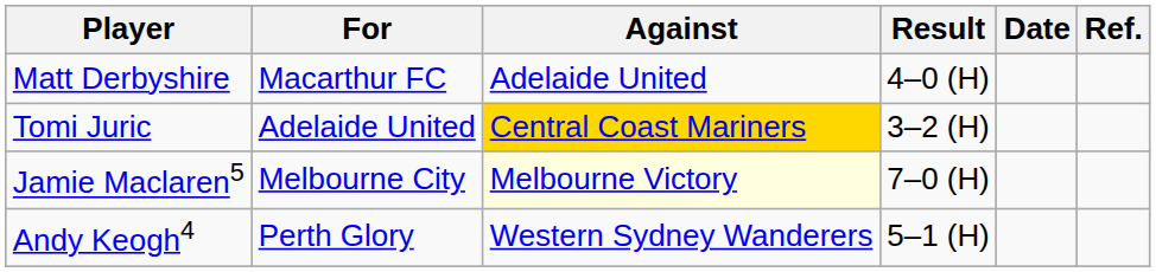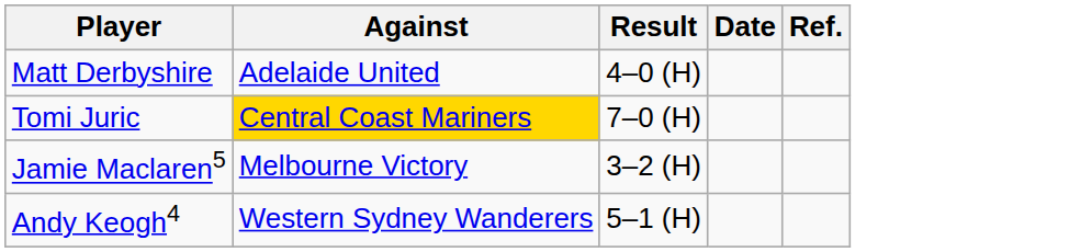 <table class="wikitable">
 <tr>
 <th>Player</th>
-<th>For</th>
 <th>Against</th>
 <th>Result</th>
 <th>Date</th>
 <th>Ref.</th>
 </tr>
 <tr>
 <td> <a href='#'>Matt Derbyshire</a></td>
-<td><a href='#'>Macarthur FC</a></td>
 <td><a href='#'>Adelaide United</a></td>
 <td>4–0 (H)</td>
 <td></td>
 <td></td>
 </tr>
 <tr>
 <td> <a href='#'>Tomi Juric</a></td>
-<td><a href='#'>Adelaide United</a></td>
 <td style="background: gold;"><a href='#'>Central Coast Mariners</a></td>
+<td>7–0 (H)</td>
+<td></td>
+<td></td>
+</tr>
+<tr>
+<td> <a href='#'>Jamie Maclaren</a><sup>5</sup></td>
+<td><a href='#'>Melbourne Victory</a></td>
 <td>3–2 (H)</td>
 <td></td>
 <td></td>
 </tr>
 <tr>
-<td> <a href='#'>Jamie Maclaren</a><sup>5</sup></td>
-<td><a href='#'>Melbourne City</a></td>
-<td style="background: lightyellow;"><a href='#'>Melbourne Victory</a></td>
-<td>7–0 (H)</td>
-<td></td>
-<td></td>
-</tr>
-<tr>
 <td align=left> <a href='#'>Andy Keogh</a><sup>4</sup></td>
-<td><a href='#'>Perth Glory</a></td>
 <td><a href='#'>Western Sydney Wanderers</a></td>
 <td>5–1 (H)</td>
 <td></td>
 <td></td>
 </tr>
 </table>
